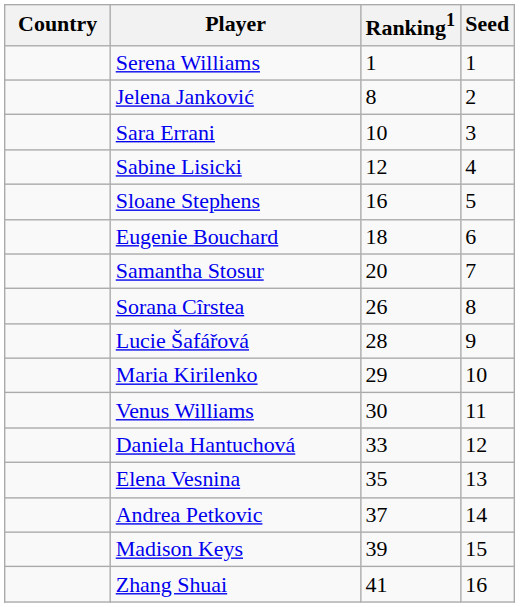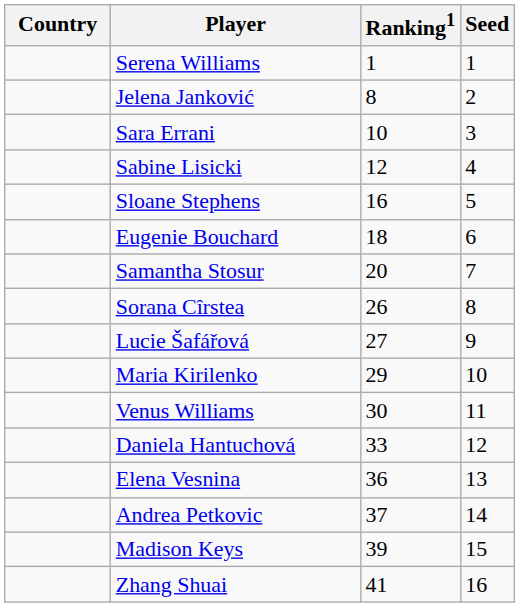 <table class="sortable wikitable">
 <tr>
 <th width="70">Country</th>
 <th width="175">Player</th>
 <th>Ranking<sup>1</sup></th>
 <th>Seed</th>
 </tr>
 <tr>
 <td></td>
 <td><a href='#'>Serena Williams</a></td>
 <td>1</td>
 <td>1</td>
 </tr>
 <tr>
 <td></td>
 <td><a href='#'>Jelena Janković</a></td>
 <td>8</td>
 <td>2</td>
 </tr>
 <tr>
 <td></td>
 <td><a href='#'>Sara Errani</a></td>
 <td>10</td>
 <td>3</td>
 </tr>
 <tr>
 <td></td>
 <td><a href='#'>Sabine Lisicki</a></td>
 <td>12</td>
 <td>4</td>
 </tr>
 <tr>
 <td></td>
 <td><a href='#'>Sloane Stephens</a></td>
 <td>16</td>
 <td>5</td>
 </tr>
 <tr>
 <td></td>
 <td><a href='#'>Eugenie Bouchard</a></td>
 <td>18</td>
 <td>6</td>
 </tr>
 <tr>
 <td></td>
 <td><a href='#'>Samantha Stosur</a></td>
 <td>20</td>
 <td>7</td>
 </tr>
 <tr>
 <td></td>
 <td><a href='#'>Sorana Cîrstea</a></td>
 <td>26</td>
 <td>8</td>
 </tr>
 <tr>
 <td></td>
 <td><a href='#'>Lucie Šafářová</a></td>
-<td>28</td>
+<td>27</td>
 <td>9</td>
 </tr>
 <tr>
 <td></td>
 <td><a href='#'>Maria Kirilenko</a></td>
 <td>29</td>
 <td>10</td>
 </tr>
 <tr>
 <td></td>
 <td><a href='#'>Venus Williams</a></td>
 <td>30</td>
 <td>11</td>
 </tr>
 <tr>
 <td></td>
 <td><a href='#'>Daniela Hantuchová</a></td>
 <td>33</td>
 <td>12</td>
 </tr>
 <tr>
 <td></td>
 <td><a href='#'>Elena Vesnina</a></td>
-<td>35</td>
+<td>36</td>
 <td>13</td>
 </tr>
 <tr>
 <td></td>
 <td><a href='#'>Andrea Petkovic</a></td>
 <td>37</td>
 <td>14</td>
 </tr>
 <tr>
 <td></td>
 <td><a href='#'>Madison Keys</a></td>
 <td>39</td>
 <td>15</td>
 </tr>
 <tr>
 <td></td>
 <td><a href='#'>Zhang Shuai</a></td>
 <td>41</td>
 <td>16</td>
 </tr>
 </table>
